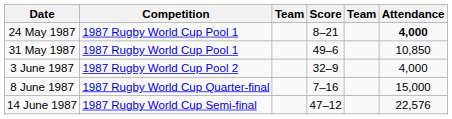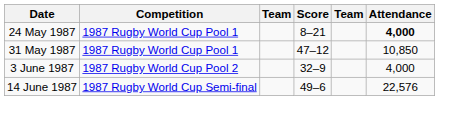 <table class="wikitable" style="text-align:left; font-size:95%">
 <tr>
 <th>Date</th>
 <th>Competition</th>
 <th>Team</th>
 <th>Score</th>
 <th>Team</th>
 <th>Attendance</th>
 </tr>
 <tr>
 <td align=center>24 May 1987</td>
 <td><a href='#'>1987 Rugby World Cup Pool 1</a></td>
 <td align=right></td>
 <td align=center>8–21</td>
 <td></td>
 <td align=center><strong>4,000</strong></td>
 </tr>
 <tr>
 <td align=center>31 May 1987</td>
 <td><a href='#'>1987 Rugby World Cup Pool 1</a></td>
 <td align=right></td>
-<td align=center>49–6</td>
+<td align=center>47–12</td>
 <td></td>
 <td align=center>10,850</td>
 </tr>
 <tr>
 <td align=center>3 June 1987</td>
 <td><a href='#'>1987 Rugby World Cup Pool 2</a></td>
 <td align=right></td>
 <td align=center>32–9</td>
 <td></td>
 <td align=center>4,000</td>
 </tr>
 <tr>
-<td align=center>8 June 1987</td>
-<td><a href='#'>1987 Rugby World Cup Quarter-final</a></td>
-<td align=right></td>
-<td align=center>7–16</td>
-<td></td>
-<td align=center>15,000</td>
-</tr>
-<tr>
 <td align=center>14 June 1987</td>
 <td><a href='#'>1987 Rugby World Cup Semi-final</a></td>
 <td align=right></td>
-<td align=center>47–12</td>
+<td align=center>49–6</td>
 <td></td>
 <td align=center>22,576</td>
 </tr>
 </table>
